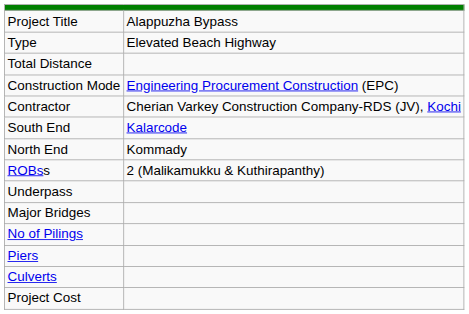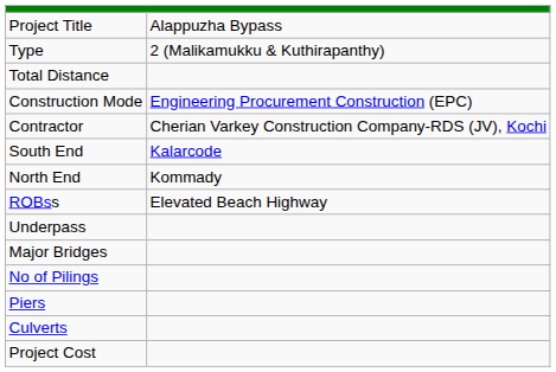 <table class="wikitable">
 <tr>
 <th colspan="2" style="background-color:green"></th>
 </tr>
 <tr>
 <td>Project Title</td>
 <td>Alappuzha Bypass</td>
 </tr>
 <tr>
 <td>Type</td>
-<td>Elevated Beach Highway</td>
+<td>2 (Malikamukku & Kuthirapanthy)</td>
 </tr>
 <tr>
 <td>Total Distance</td>
 <td></td>
 </tr>
 <tr>
 <td>Construction Mode</td>
 <td><a href='#'>Engineering Procurement Construction</a> (EPC)</td>
 </tr>
 <tr>
 <td>Contractor</td>
 <td>Cherian Varkey Construction Company-RDS (JV), <a href='#'>Kochi</a></td>
 </tr>
 <tr>
 <td>South End</td>
 <td><a href='#'>Kalarcode</a></td>
 </tr>
 <tr>
 <td>North End</td>
 <td>Kommady</td>
 </tr>
 <tr>
 <td><a href='#'>ROBs</a>s</td>
-<td>2 (Malikamukku & Kuthirapanthy)</td>
+<td>Elevated Beach Highway</td>
 </tr>
 <tr>
 <td>Underpass</td>
 <td></td>
 </tr>
 <tr>
 <td>Major Bridges</td>
 <td></td>
 </tr>
 <tr>
 <td><a href='#'>No of Pilings</a></td>
 <td></td>
 </tr>
 <tr>
 <td><a href='#'>Piers</a></td>
 <td></td>
 </tr>
 <tr>
 <td><a href='#'>Culverts</a></td>
 <td></td>
 </tr>
 <tr>
 <td>Project Cost</td>
 <td></td>
 </tr>
 </table>
